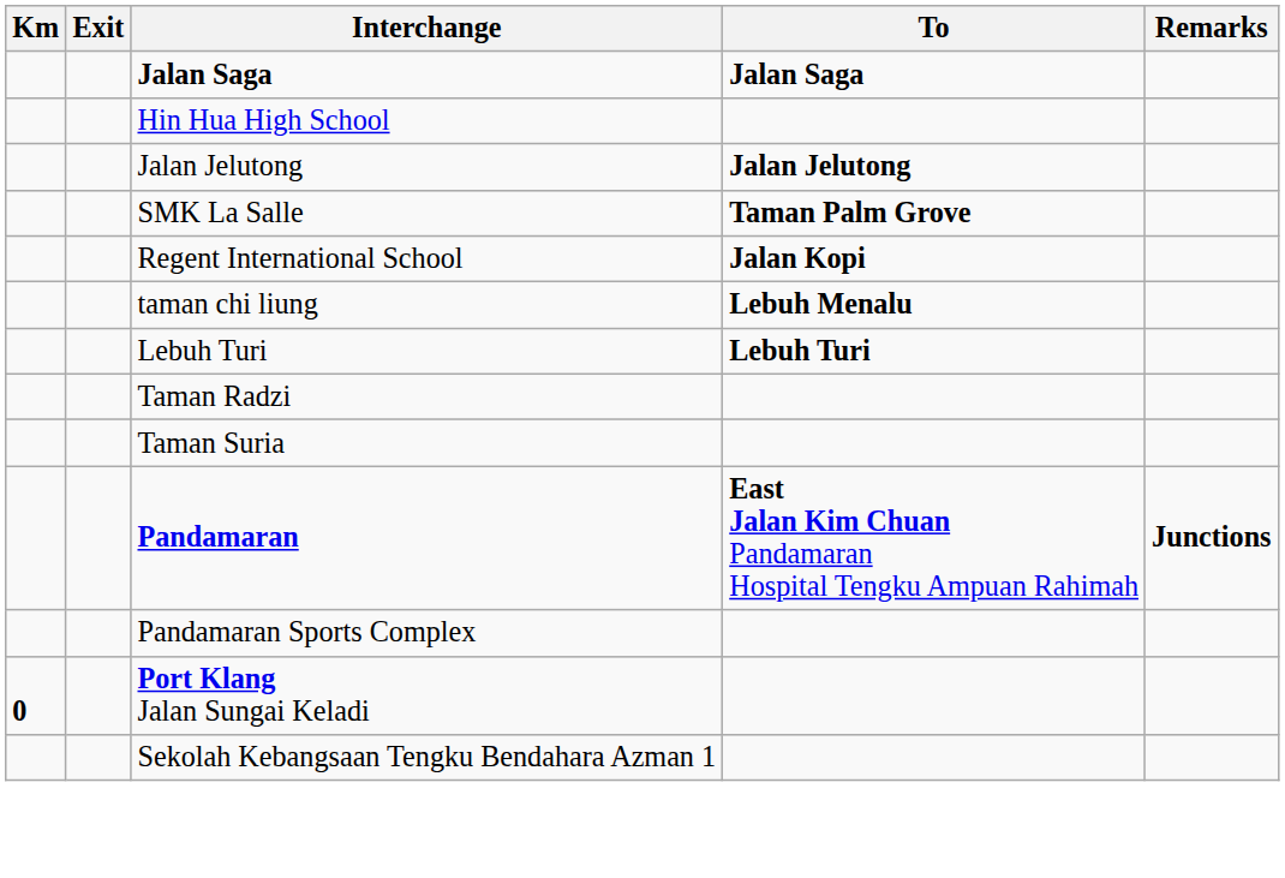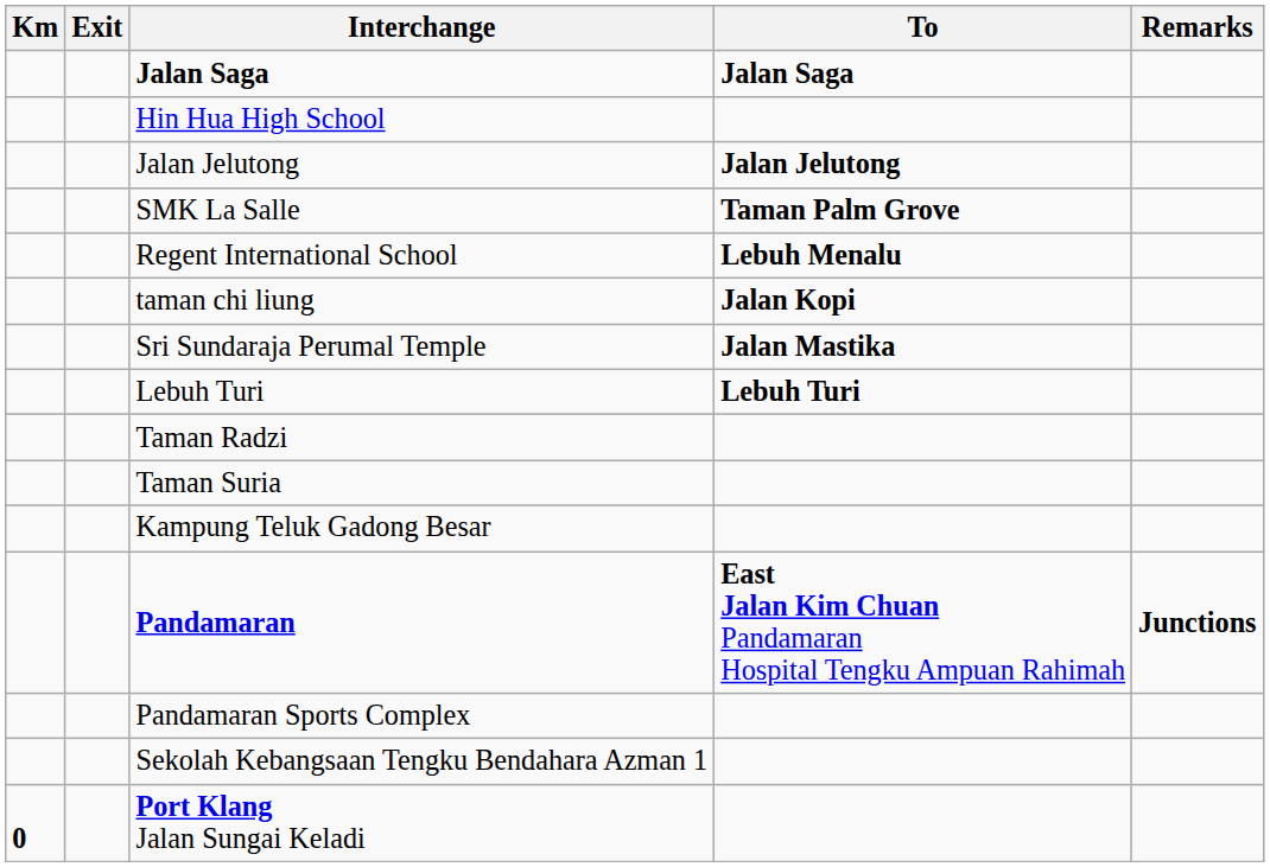 <table class="wikitable">
 <tr>
 <th>Km</th>
 <th>Exit</th>
 <th>Interchange</th>
 <th>To</th>
 <th>Remarks</th>
 </tr>
 <tr>
 <td></td>
 <td></td>
 <td><strong>Jalan Saga</strong></td>
 <td><strong>Jalan Saga</strong></td>
 <td></td>
 </tr>
 <tr>
 <td></td>
 <td></td>
 <td><a href='#'>Hin Hua High School</a></td>
 <td></td>
 <td></td>
 </tr>
 <tr>
 <td></td>
 <td></td>
 <td>Jalan Jelutong</td>
 <td><strong>Jalan Jelutong</strong></td>
 <td></td>
 </tr>
 <tr>
 <td></td>
 <td></td>
 <td>SMK La Salle</td>
 <td><strong>Taman Palm Grove</strong></td>
 <td></td>
 </tr>
 <tr>
 <td></td>
 <td></td>
 <td>Regent International School</td>
+<td><strong>Lebuh Menalu</strong></td>
+<td></td>
+</tr>
+<tr>
+<td></td>
+<td></td>
+<td>taman chi liung</td>
 <td><strong>Jalan Kopi</strong></td>
 <td></td>
 </tr>
 <tr>
 <td></td>
 <td></td>
-<td>taman chi liung</td>
-<td><strong>Lebuh Menalu</strong></td>
+<td>Sri Sundaraja Perumal Temple</td>
+<td><strong>Jalan Mastika</strong></td>
 <td></td>
 </tr>
 <tr>
 <td></td>
 <td></td>
 <td>Lebuh Turi</td>
 <td><strong>Lebuh Turi</strong></td>
 <td></td>
 </tr>
 <tr>
 <td></td>
 <td></td>
 <td>Taman Radzi</td>
 <td></td>
 <td></td>
 </tr>
 <tr>
 <td></td>
 <td></td>
 <td>Taman Suria</td>
 <td></td>
 <td></td>
 </tr>
 <tr>
 <td></td>
 <td></td>
+<td>Kampung Teluk Gadong Besar</td>
+<td></td>
+<td></td>
+</tr>
+<tr>
+<td></td>
+<td></td>
 <td><strong><a href='#'>Pandamaran</a></strong></td>
 <td><strong>East</strong><br> <strong><a href='#'>Jalan Kim Chuan</a></strong><br><a href='#'>Pandamaran</a><br><a href='#'>Hospital Tengku Ampuan Rahimah</a> </td>
 <td><strong>Junctions</strong></td>
 </tr>
 <tr>
 <td></td>
 <td></td>
 <td>Pandamaran Sports Complex</td>
 <td></td>
 <td></td>
 </tr>
 <tr>
+<td></td>
+<td></td>
+<td>Sekolah Kebangsaan Tengku Bendahara Azman 1</td>
+<td></td>
+<td></td>
+</tr>
+<tr>
 <td><br><strong>0</strong></td>
 <td></td>
 <td><strong><a href='#'>Port Klang</a></strong><br>Jalan Sungai Keladi</td>
 <td></td>
 <td></td>
 </tr>
-<tr>
-<td></td>
-<td></td>
-<td>Sekolah Kebangsaan Tengku Bendahara Azman 1</td>
-<td></td>
-<td></td>
-</tr>
 </table>
